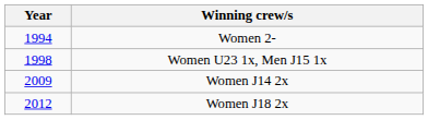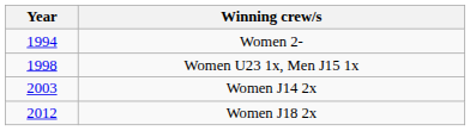 <table class="wikitable" style="text-align:center">
 <tr>
 <th width=70>Year</th>
 <th width=400>Winning crew/s</th>
 </tr>
 <tr>
 <td><a href='#'>1994</a></td>
 <td>Women 2- </td>
 </tr>
 <tr>
 <td><a href='#'>1998</a></td>
 <td>Women U23 1x, Men J15 1x</td>
 </tr>
 <tr>
-<td><a href='#'>2009</a></td>
+<td><a href='#'>2003</a></td>
 <td>Women J14 2x</td>
 </tr>
 <tr>
 <td><a href='#'>2012</a></td>
 <td>Women J18 2x</td>
 </tr>
 </table>
